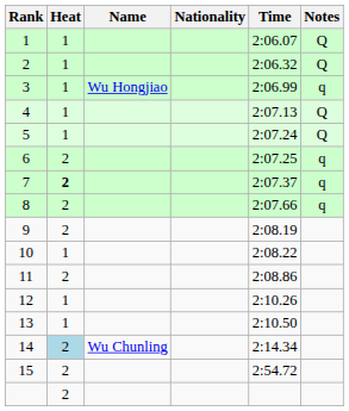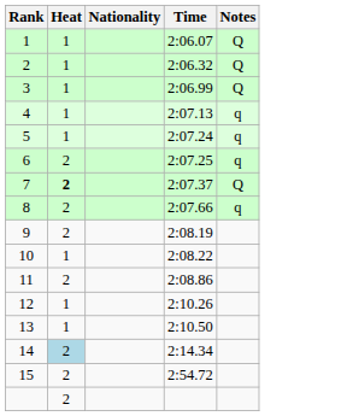 <table class="wikitable sortable" style="text-align:center">
 <tr>
 <th>Rank</th>
 <th>Heat</th>
-<th>Name</th>
 <th>Nationality</th>
 <th>Time</th>
 <th>Notes</th>
 </tr>
 <tr bgcolor=ccffcc>
 <td>1</td>
 <td>1</td>
 <td align=left></td>
-<td align=left></td>
 <td>2:06.07</td>
 <td>Q</td>
 </tr>
 <tr bgcolor=ccffcc>
 <td>2</td>
 <td>1</td>
 <td align=left></td>
-<td align=left></td>
 <td>2:06.32</td>
 <td>Q</td>
 </tr>
 <tr bgcolor=ccffcc>
 <td>3</td>
 <td>1</td>
-<td align=left><a href='#'>Wu Hongjiao</a></td>
 <td align=left></td>
 <td>2:06.99</td>
-<td>q</td>
+<td>Q</td>
 </tr>
 <tr bgcolor=ddffdd>
 <td>4</td>
 <td>1</td>
 <td align=left></td>
-<td align=left></td>
 <td>2:07.13</td>
-<td>Q</td>
+<td>q</td>
 </tr>
 <tr bgcolor=ddffdd>
 <td>5</td>
 <td>1</td>
 <td align=left></td>
-<td align=left></td>
 <td>2:07.24</td>
-<td>Q</td>
+<td>q</td>
 </tr>
 <tr bgcolor=ccffcc>
 <td>6</td>
 <td>2</td>
-<td align=left></td>
 <td align=left></td>
 <td>2:07.25</td>
 <td>q</td>
 </tr>
 <tr bgcolor=ccffcc>
 <td>7</td>
 <td><strong>2</strong></td>
 <td align=left></td>
-<td align=left></td>
 <td>2:07.37</td>
-<td>q</td>
+<td>Q</td>
 </tr>
 <tr bgcolor=ccffcc>
 <td>8</td>
 <td>2</td>
-<td align=left></td>
 <td align=left></td>
 <td>2:07.66</td>
 <td>q</td>
 </tr>
 <tr>
 <td>9</td>
 <td>2</td>
 <td align=left></td>
-<td align=left></td>
 <td>2:08.19</td>
 <td></td>
 </tr>
 <tr>
 <td>10</td>
 <td>1</td>
-<td align=left></td>
 <td align=left></td>
 <td>2:08.22</td>
 <td></td>
 </tr>
 <tr>
 <td>11</td>
 <td>2</td>
 <td align=left></td>
-<td align=left></td>
 <td>2:08.86</td>
 <td></td>
 </tr>
 <tr>
 <td>12</td>
 <td>1</td>
-<td align=left></td>
 <td align=left></td>
 <td>2:10.26</td>
 <td></td>
 </tr>
 <tr>
 <td>13</td>
 <td>1</td>
 <td align=left></td>
-<td align=left></td>
 <td>2:10.50</td>
 <td></td>
 </tr>
 <tr>
 <td>14</td>
 <td style="background: lightblue;">2</td>
-<td align=left><a href='#'>Wu Chunling</a></td>
 <td align=left></td>
 <td>2:14.34</td>
 <td></td>
 </tr>
 <tr>
 <td>15</td>
 <td>2</td>
 <td align=left></td>
-<td align=left></td>
 <td>2:54.72</td>
 <td></td>
 </tr>
 <tr>
 <td></td>
 <td>2</td>
 <td align=left></td>
-<td align=left></td>
 <td></td>
 <td></td>
 </tr>
 </table>
